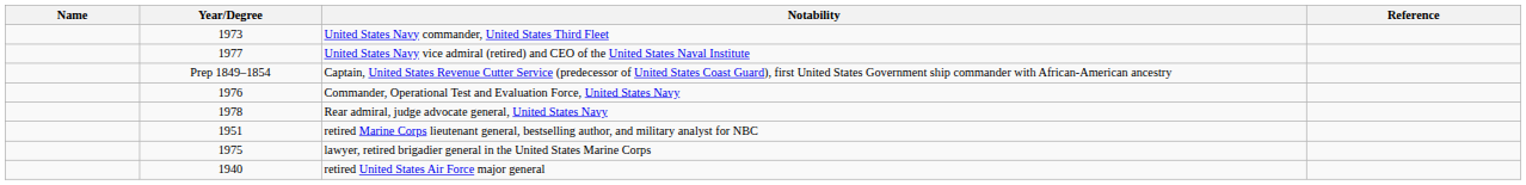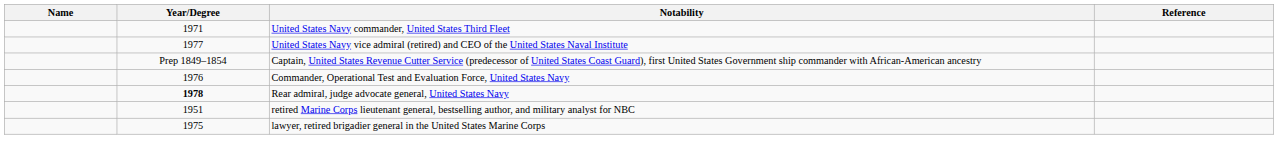 <table class="wikitable sortable" style="width:100%">
 <tr>
 <th style="width:*;">Name</th>
 <th style="width:12%;">Year/Degree</th>
 <th style="width:65%;" class="unsortable">Notability</th>
 <th style="width:*;" class="unsortable">Reference</th>
 </tr>
 <tr>
 <td></td>
-<td style="text-align:center;">1973</td>
+<td style="text-align:center;">1971</td>
 <td><a href='#'>United States Navy</a> commander, <a href='#'>United States Third Fleet</a></td>
 <td style="text-align:center;"></td>
 </tr>
 <tr>
 <td></td>
 <td style="text-align:center;">1977</td>
 <td><a href='#'>United States Navy</a> vice admiral (retired) and CEO of the <a href='#'>United States Naval Institute</a></td>
 <td style="text-align:center;"></td>
 </tr>
 <tr>
 <td></td>
 <td style="text-align:center;">Prep 1849–1854</td>
 <td>Captain, <a href='#'>United States Revenue Cutter Service</a> (predecessor of <a href='#'>United States Coast Guard</a>), first United States Government ship commander with African-American ancestry</td>
 <td style="text-align:center;"></td>
 </tr>
 <tr>
 <td></td>
 <td style="text-align:center;">1976</td>
 <td>Commander, Operational Test and Evaluation Force, <a href='#'>United States Navy</a></td>
 <td style="text-align:center;"></td>
 </tr>
 <tr>
 <td></td>
-<td style="text-align:center;">1978</td>
+<td style="text-align:center;"><strong>1978</strong></td>
 <td>Rear admiral, judge advocate general, <a href='#'>United States Navy</a></td>
 <td style="text-align:center;"></td>
 </tr>
 <tr>
 <td></td>
 <td style="text-align:center;">1951</td>
 <td>retired <a href='#'>Marine Corps</a> lieutenant general, bestselling author, and military analyst for NBC</td>
 <td style="text-align:center;"></td>
 </tr>
 <tr>
 <td></td>
 <td style="text-align:center;">1975</td>
 <td>lawyer, retired brigadier general in the United States Marine Corps</td>
 <td style="text-align:center;"></td>
 </tr>
-<tr>
-<td></td>
-<td style="text-align:center;">1940</td>
-<td>retired <a href='#'>United States Air Force</a> major general</td>
-<td style="text-align:center;"></td>
-</tr>
 </table>
